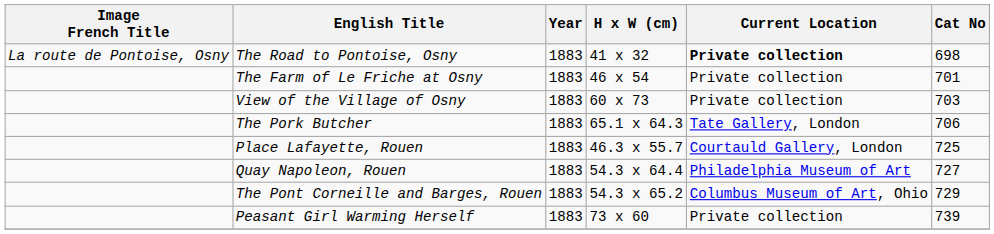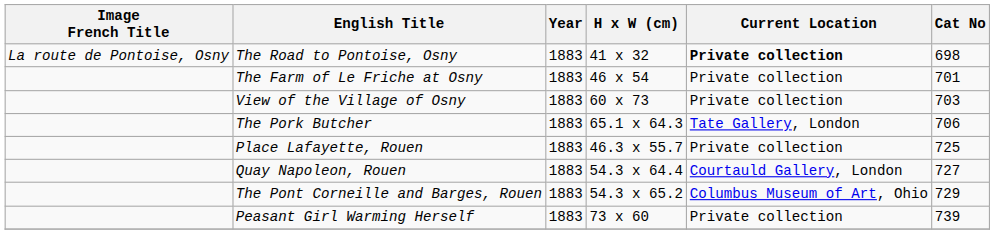 <table class="sortable wikitable" style="margin-left:0.5em; text-align:left">
 <tr>
 <th>Image<br>French Title</th>
 <th>English Title</th>
 <th>Year</th>
 <th>H x W (cm)</th>
 <th>Current Location</th>
 <th>Cat No</th>
 </tr>
 <tr>
 <td><em>La route de Pontoise, Osny</em></td>
 <td><em>The Road to Pontoise, Osny</em></td>
 <td>1883</td>
 <td>41 x 32</td>
 <td><strong>Private collection</strong></td>
 <td>698</td>
 </tr>
 <tr>
 <td></td>
 <td><em>The Farm of Le Friche at Osny</em></td>
 <td>1883</td>
 <td>46 x 54</td>
 <td>Private collection</td>
 <td>701</td>
 </tr>
 <tr>
 <td></td>
 <td><em>View of the Village of Osny</em></td>
 <td>1883</td>
 <td>60 x 73</td>
 <td>Private collection</td>
 <td>703</td>
 </tr>
 <tr>
 <td></td>
 <td><em>The Pork Butcher</em></td>
 <td>1883</td>
 <td>65.1 x 64.3</td>
 <td><a href='#'>Tate Gallery</a>, London </td>
 <td>706</td>
 </tr>
 <tr>
 <td></td>
 <td><em>Place Lafayette, Rouen</em></td>
 <td>1883</td>
 <td>46.3 x 55.7</td>
-<td><a href='#'>Courtauld Gallery</a>, London </td>
+<td>Private collection</td>
 <td>725</td>
 </tr>
 <tr>
 <td></td>
 <td><em>Quay Napoleon, Rouen</em></td>
 <td>1883</td>
 <td>54.3 x 64.4</td>
-<td><a href='#'>Philadelphia Museum of Art</a> </td>
+<td><a href='#'>Courtauld Gallery</a>, London </td>
 <td>727</td>
 </tr>
 <tr>
 <td></td>
 <td><em>The Pont Corneille and Barges, Rouen</em></td>
 <td>1883</td>
 <td>54.3 x 65.2</td>
 <td><a href='#'>Columbus Museum of Art</a>, Ohio </td>
 <td>729</td>
 </tr>
 <tr>
 <td></td>
 <td><em>Peasant Girl Warming Herself</em></td>
 <td>1883</td>
 <td>73 x 60</td>
 <td>Private collection </td>
 <td>739</td>
 </tr>
 <tr>
 </tr>
 </table>
